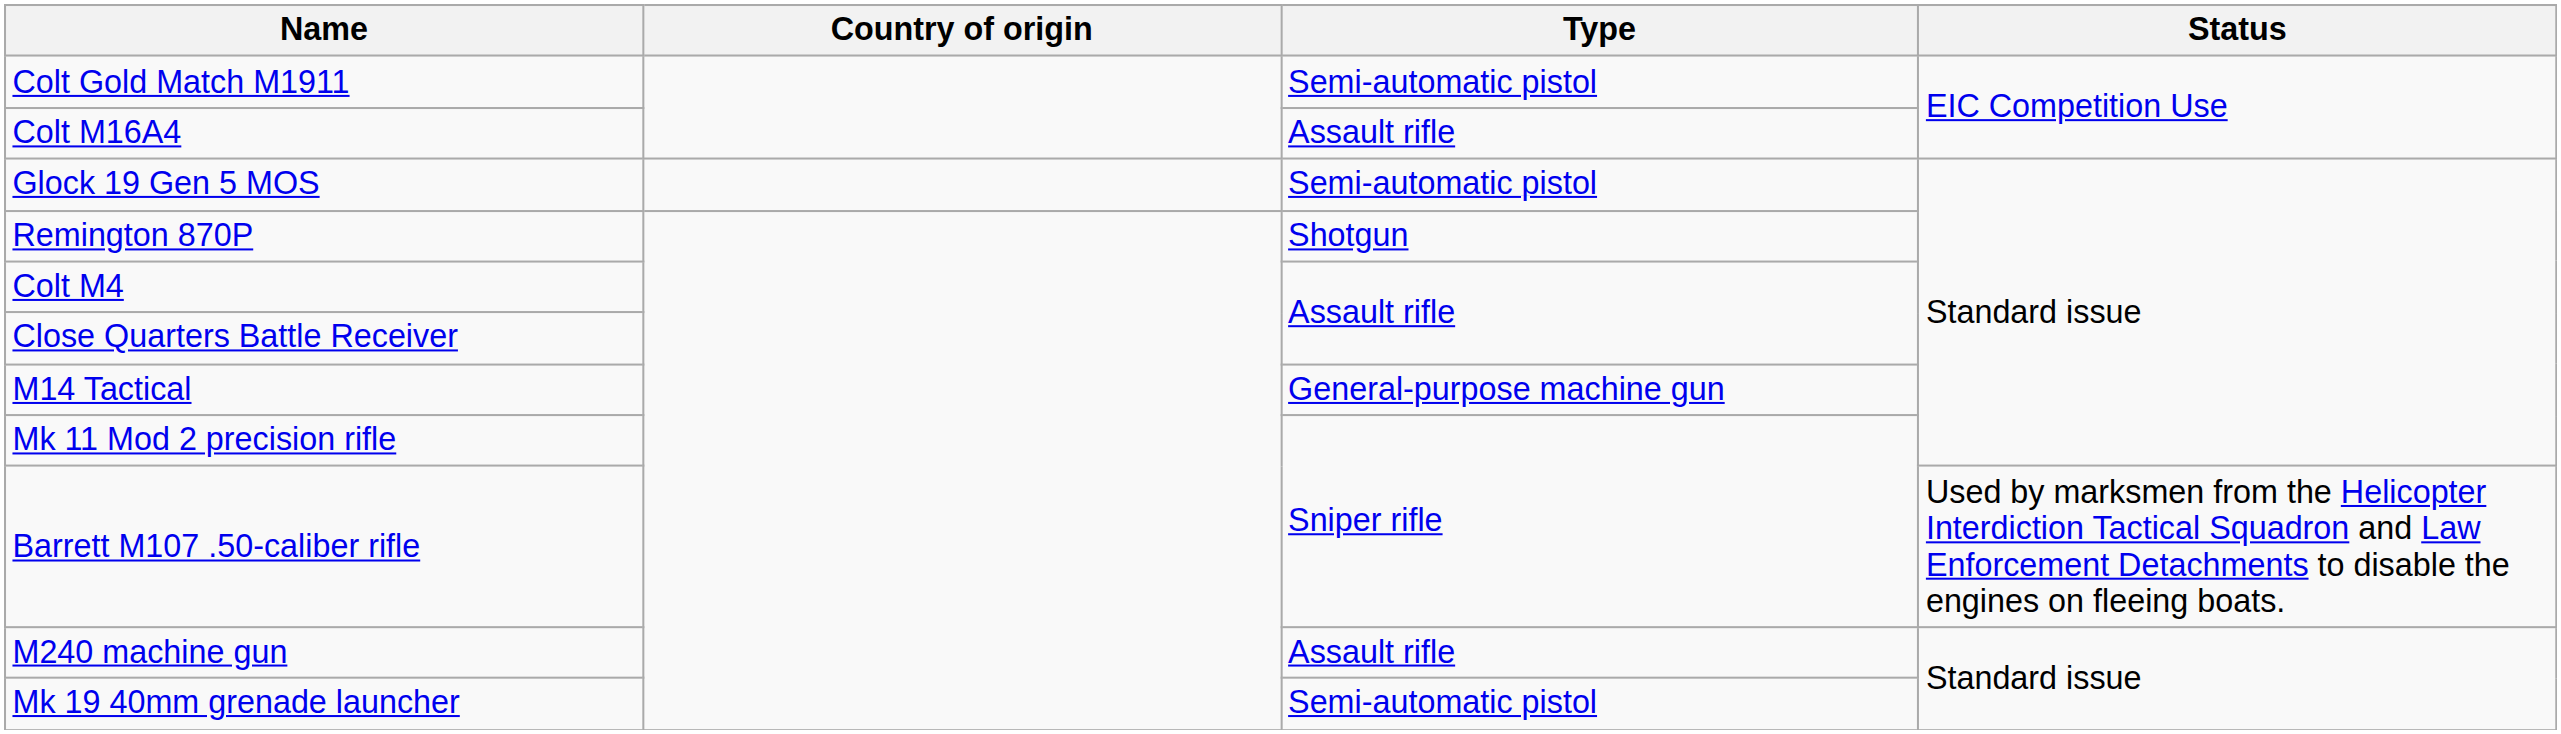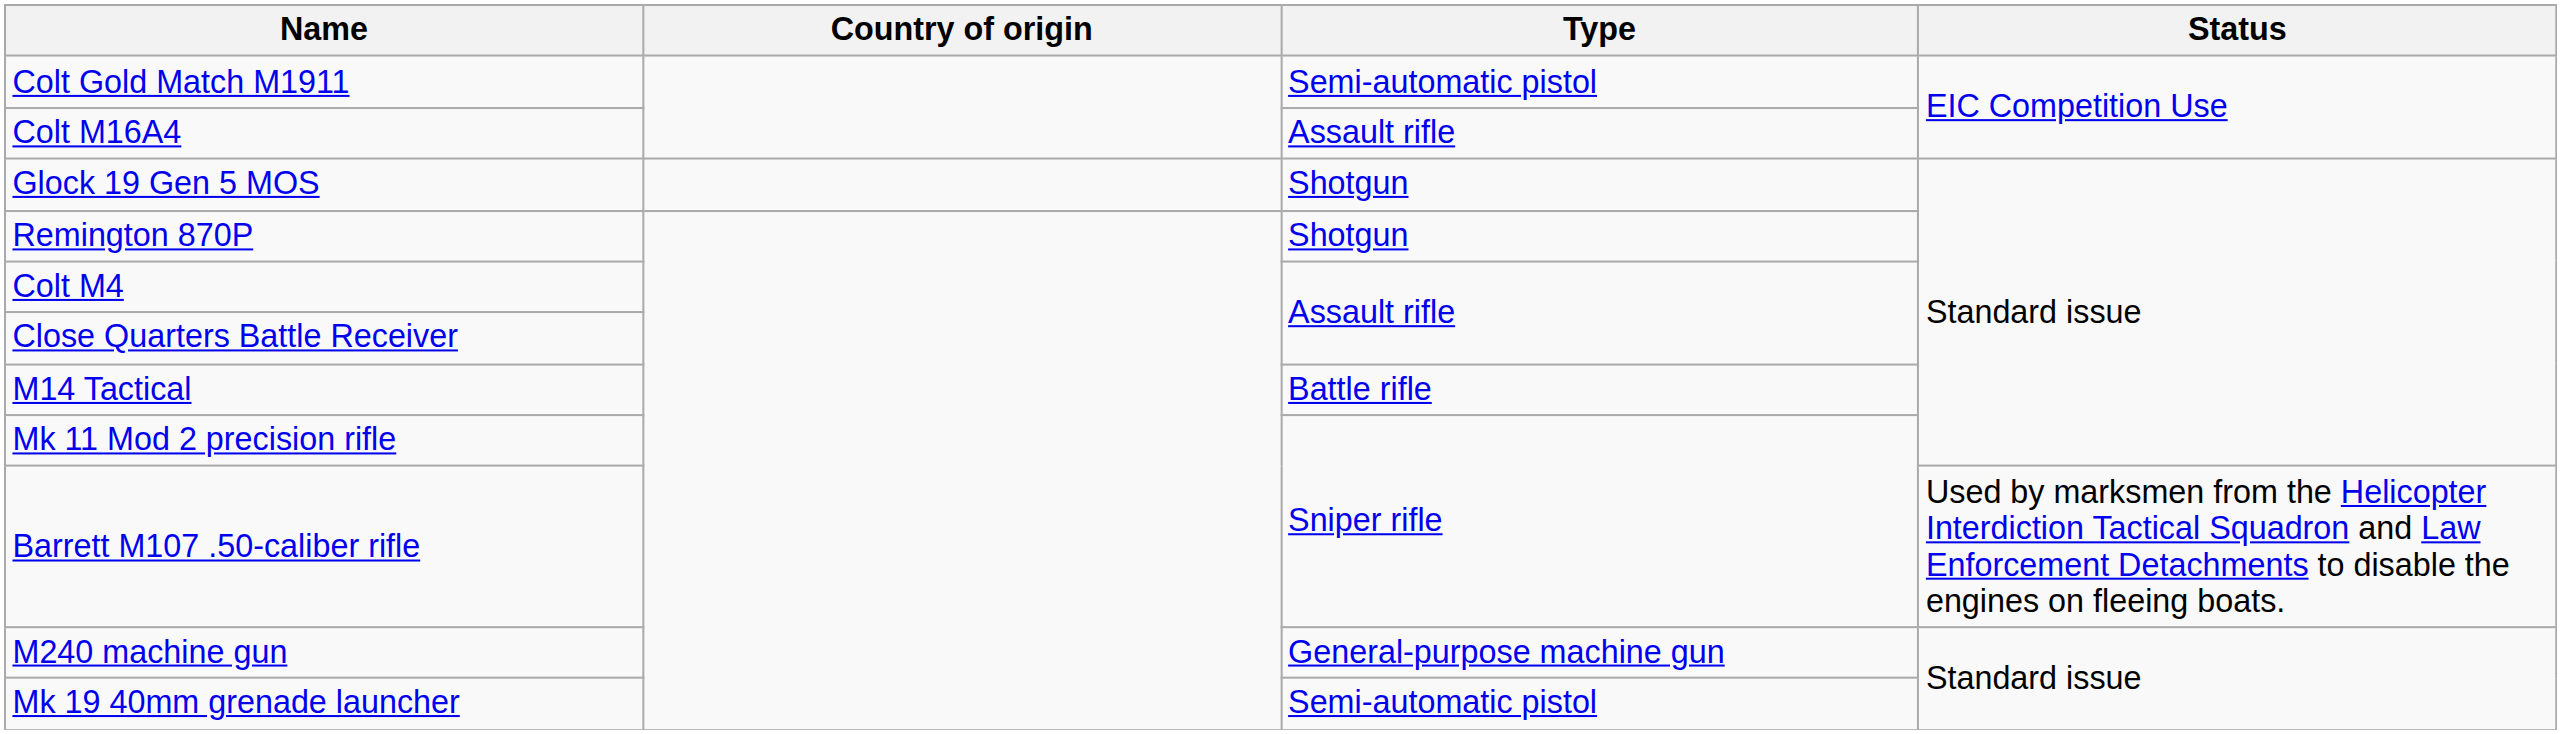 <table class="wikitable" border="0" width="100%">
 <tr>
 <th width="25%">Name</th>
 <th width="25%">Country of origin</th>
 <th width="25%">Type</th>
 <th>Status</th>
 </tr>
 <tr>
 <td><a href='#'>Colt Gold Match M1911</a></td>
 <td rowspan="2"></td>
 <td><a href='#'>Semi-automatic pistol</a></td>
 <td rowspan="2"><a href='#'>EIC Competition Use</a></td>
 </tr>
 <tr>
 <td><a href='#'>Colt M16A4</a></td>
 <td><a href='#'>Assault rifle</a></td>
 </tr>
 <tr>
 <td><a href='#'>Glock 19 Gen 5 MOS</a></td>
 <td></td>
-<td><a href='#'>Semi-automatic pistol</a></td>
+<td><a href='#'>Shotgun</a></td>
 <td rowspan="6">Standard issue</td>
 </tr>
 <tr>
 <td><a href='#'>Remington 870P</a></td>
 <td rowspan="8"></td>
 <td><a href='#'>Shotgun</a></td>
 </tr>
 <tr>
 <td><a href='#'>Colt M4</a></td>
 <td rowspan="2"><a href='#'>Assault rifle</a></td>
 </tr>
 <tr>
 <td><a href='#'>Close Quarters Battle Receiver</a></td>
 </tr>
 <tr>
 <td><a href='#'>M14 Tactical</a></td>
-<td><a href='#'>General-purpose machine gun</a></td>
+<td><a href='#'>Battle rifle</a></td>
 </tr>
 <tr>
 <td><a href='#'>Mk 11 Mod 2 precision rifle</a></td>
 <td rowspan="2"><a href='#'>Sniper rifle</a></td>
 </tr>
 <tr>
 <td><a href='#'>Barrett M107 .50-caliber rifle</a></td>
 <td>Used by marksmen from the <a href='#'>Helicopter Interdiction Tactical Squadron</a> and <a href='#'>Law Enforcement Detachments</a> to disable the engines on fleeing boats.</td>
 </tr>
 <tr>
 <td><a href='#'>M240 machine gun</a></td>
-<td><a href='#'>Assault rifle</a></td>
+<td><a href='#'>General-purpose machine gun</a></td>
 <td rowspan="2">Standard issue</td>
 </tr>
 <tr>
 <td><a href='#'>Mk 19 40mm grenade launcher</a></td>
 <td><a href='#'>Semi-automatic pistol</a></td>
 </tr>
 </table>
